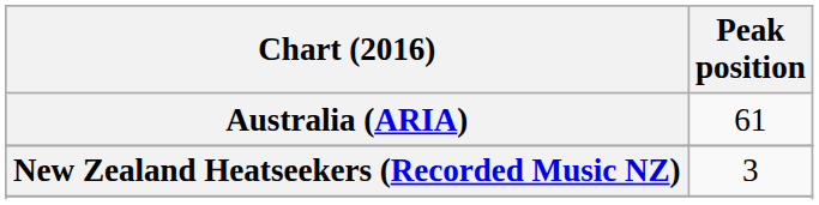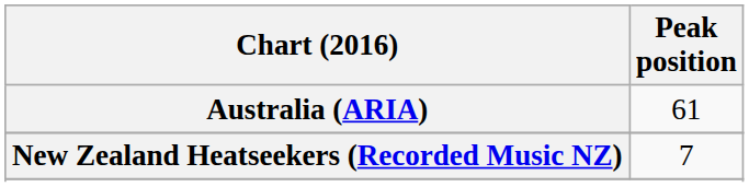 <table class="wikitable sortable plainrowheaders" style="text-align:center">
 <tr>
 <th scope="col">Chart (2016)</th>
 <th scope="col">Peak<br> position</th>
 </tr>
 <tr>
 <th scope="row">Australia (<a href='#'>ARIA</a>)</th>
 <td>61</td>
 </tr>
 <tr>
 </tr>
 <tr>
 <th scope="row">New Zealand Heatseekers (<a href='#'>Recorded Music NZ</a>)</th>
-<td>3</td>
+<td>7</td>
 </tr>
 <tr>
 </tr>
 <tr>
 </tr>
 <tr>
 </tr>
 <tr>
 </tr>
 <tr>
 </tr>
 </table>
